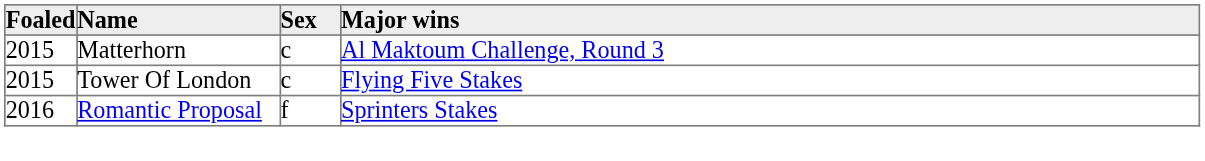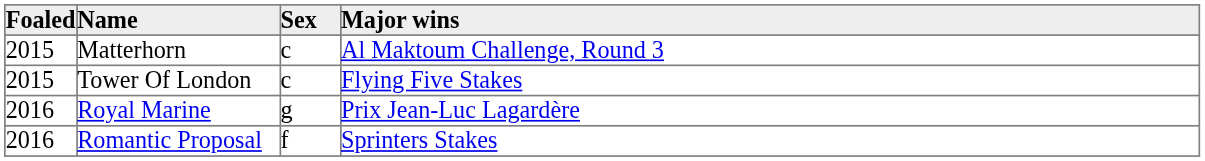 <table border="1" cellpadding="0" style="border-collapse: collapse; font-size:90%">
 <tr bgcolor="#eeeeee">
 <td width="35px"><strong>Foaled</strong></td>
 <td width="120px"><strong>Name</strong></td>
 <td width="35px"><strong>Sex</strong></td>
 <td width="510px"><strong>Major wins</strong></td>
 </tr>
 <tr>
 <td>2015</td>
 <td>Matterhorn</td>
 <td>c</td>
 <td><a href='#'>Al Maktoum Challenge, Round 3</a></td>
 </tr>
 <tr>
 <td>2015</td>
 <td>Tower Of London</td>
 <td>c</td>
 <td><a href='#'>Flying Five Stakes</a></td>
 </tr>
 <tr>
 <td>2016</td>
+<td><a href='#'>Royal Marine</a></td>
+<td>g</td>
+<td><a href='#'>Prix Jean-Luc Lagardère</a></td>
+</tr>
+<tr>
+<td>2016</td>
 <td><a href='#'>Romantic Proposal</a></td>
 <td>f</td>
 <td><a href='#'>Sprinters Stakes</a></td>
 </tr>
 </table>
